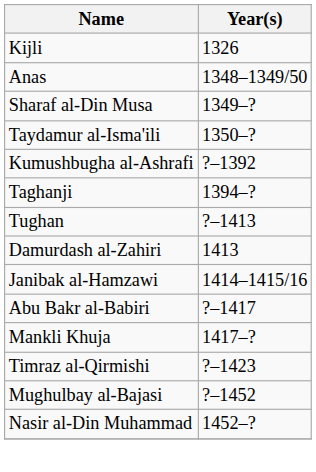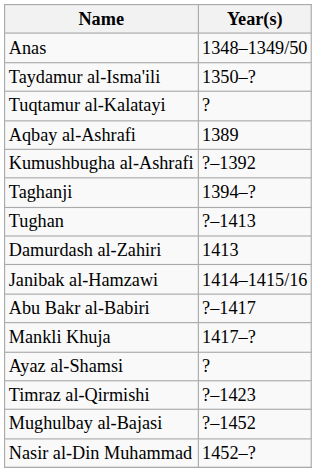 <table class="wikitable collapsible mw-collapsed floatleft">
 <tr>
 <th>Name</th>
 <th>Year(s)</th>
 </tr>
 <tr>
-<td>Kijli</td>
-<td>1326</td>
-</tr>
-<tr>
 <td>Anas</td>
 <td>1348–1349/50</td>
 </tr>
 <tr>
-<td>Sharaf al-Din Musa</td>
-<td>1349–?</td>
+<td>Taydamur al-Isma'ili</td>
+<td>1350–?</td>
 </tr>
 <tr>
-<td>Taydamur al-Isma'ili</td>
-<td>1350–?</td>
+<td>Tuqtamur al-Kalatayi</td>
+<td>?</td>
+</tr>
+<tr>
+<td>Aqbay al-Ashrafi</td>
+<td>1389</td>
 </tr>
 <tr>
 <td>Kumushbugha al-Ashrafi</td>
 <td>?–1392</td>
 </tr>
 <tr>
 <td>Taghanji</td>
 <td>1394–?</td>
 </tr>
 <tr>
 <td>Tughan</td>
 <td>?–1413</td>
 </tr>
 <tr>
 <td>Damurdash al-Zahiri</td>
 <td>1413</td>
 </tr>
 <tr>
 <td>Janibak al-Hamzawi</td>
 <td>1414–1415/16</td>
 </tr>
 <tr>
 <td>Abu Bakr al-Babiri</td>
 <td>?–1417</td>
 </tr>
 <tr>
 <td>Mankli Khuja</td>
 <td>1417–?</td>
 </tr>
 <tr>
+<td>Ayaz al-Shamsi</td>
+<td>?</td>
+</tr>
+<tr>
 <td>Timraz al-Qirmishi</td>
 <td>?–1423</td>
 </tr>
 <tr>
 <td>Mughulbay al-Bajasi</td>
 <td>?–1452</td>
 </tr>
 <tr>
 <td>Nasir al-Din Muhammad</td>
 <td>1452–?</td>
 </tr>
 <tr>
 </tr>
 </table>
